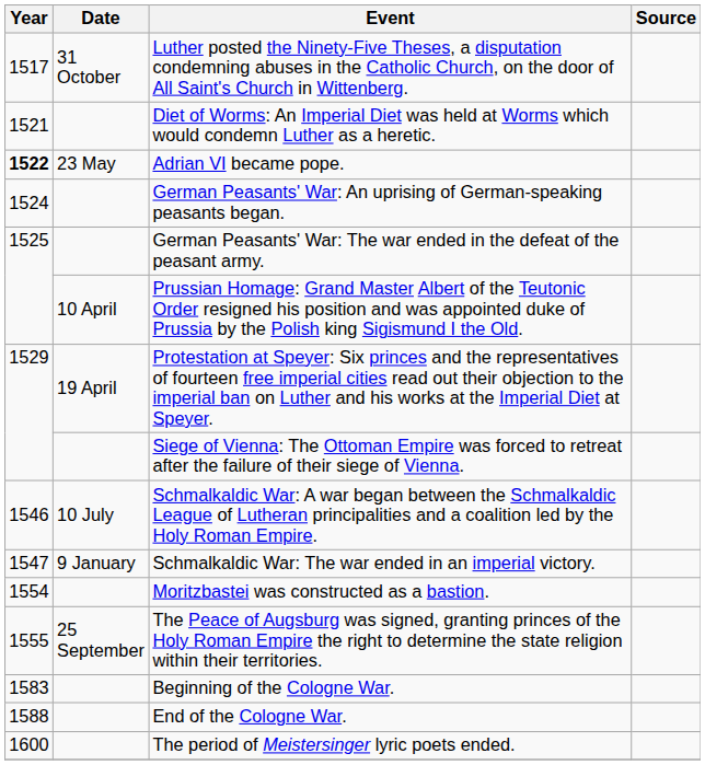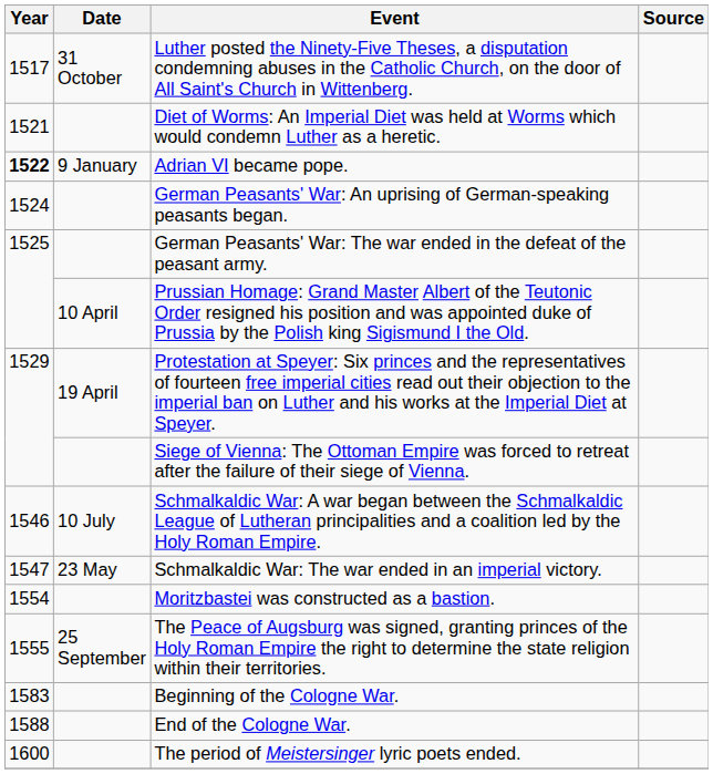 <table class="wikitable" width="100%">
 <tr>
 <th style="width:6%">Year</th>
 <th style="width:10%">Date</th>
 <th>Event</th>
 <th>Source</th>
 </tr>
 <tr>
 <td>1517</td>
 <td>31 October</td>
 <td><a href='#'>Luther</a> posted <a href='#'>the Ninety-Five Theses</a>, a <a href='#'>disputation</a> condemning abuses in the <a href='#'>Catholic Church</a>, on the door of <a href='#'>All Saint's Church</a> in <a href='#'>Wittenberg</a>.</td>
 <td></td>
 </tr>
 <tr>
 <td>1521</td>
 <td></td>
 <td><a href='#'>Diet of Worms</a>: An <a href='#'>Imperial Diet</a> was held at <a href='#'>Worms</a> which would condemn <a href='#'>Luther</a> as a heretic.</td>
 <td></td>
 </tr>
 <tr>
 <td><strong>1522</strong></td>
-<td>23 May</td>
+<td>9 January</td>
 <td><a href='#'>Adrian VI</a> became pope.</td>
 <td></td>
 </tr>
 <tr>
 <td>1524</td>
 <td></td>
 <td><a href='#'>German Peasants' War</a>: An uprising of German-speaking peasants began.</td>
 <td></td>
 </tr>
 <tr>
 <td rowspan="2" valign="top">1525</td>
 <td></td>
 <td>German Peasants' War: The war ended in the defeat of the peasant army.</td>
 <td></td>
 </tr>
 <tr>
 <td>10 April</td>
 <td><a href='#'>Prussian Homage</a>: <a href='#'>Grand Master</a> <a href='#'>Albert</a> of the <a href='#'>Teutonic Order</a> resigned his position and was appointed duke of <a href='#'>Prussia</a> by the <a href='#'>Polish</a> king <a href='#'>Sigismund I the Old</a>.</td>
 <td></td>
 </tr>
 <tr>
 <td rowspan="2" valign="top">1529</td>
 <td>19 April</td>
 <td><a href='#'>Protestation at Speyer</a>: Six <a href='#'>princes</a> and the representatives of fourteen <a href='#'>free imperial cities</a> read out their objection to the <a href='#'>imperial ban</a> on <a href='#'>Luther</a> and his works at the <a href='#'>Imperial Diet</a> at <a href='#'>Speyer</a>.</td>
 <td></td>
 </tr>
 <tr>
 <td></td>
 <td><a href='#'>Siege of Vienna</a>: The <a href='#'>Ottoman Empire</a> was forced to retreat after the failure of their siege of <a href='#'>Vienna</a>.</td>
 <td></td>
 </tr>
 <tr>
 <td>1546</td>
 <td>10 July</td>
 <td><a href='#'>Schmalkaldic War</a>: A war began between the <a href='#'>Schmalkaldic League</a> of <a href='#'>Lutheran</a> principalities and a coalition led by the <a href='#'>Holy Roman Empire</a>.</td>
 <td></td>
 </tr>
 <tr>
 <td>1547</td>
-<td>9 January</td>
+<td>23 May</td>
 <td>Schmalkaldic War: The war ended in an <a href='#'>imperial</a> victory.</td>
 <td></td>
 </tr>
 <tr>
 <td>1554</td>
 <td></td>
 <td><a href='#'>Moritzbastei</a> was constructed as a <a href='#'>bastion</a>.</td>
 <td></td>
 </tr>
 <tr>
 <td>1555</td>
 <td>25 September</td>
 <td>The <a href='#'>Peace of Augsburg</a> was signed, granting princes of the <a href='#'>Holy Roman Empire</a> the right to determine the state religion within their territories.</td>
 <td></td>
 </tr>
 <tr>
 <td>1583</td>
 <td></td>
 <td>Beginning of the <a href='#'>Cologne War</a>.</td>
 <td></td>
 </tr>
 <tr>
 <td>1588</td>
 <td></td>
 <td>End of the <a href='#'>Cologne War</a>.</td>
 <td></td>
 </tr>
 <tr>
 <td>1600</td>
 <td></td>
 <td>The period of <em><a href='#'>Meistersinger</a></em> lyric poets ended.</td>
 <td></td>
 </tr>
 <tr>
 </tr>
 </table>
